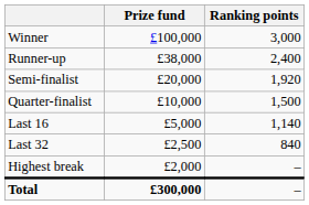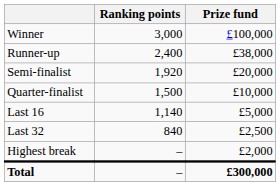 <table class="wikitable">
 <tr>
 <th width=110px></th>
+<th width=110px align="right">Ranking points</th>
 <th width=110px align="right">Prize fund</th>
-<th width=110px align="right">Ranking points</th>
 </tr>
 <tr>
 <td>Winner</td>
+<td align="right">3,000</td>
 <td align="right"><a href='#'>£</a>100,000</td>
-<td align="right">3,000</td>
 </tr>
 <tr>
 <td>Runner-up</td>
+<td align="right">2,400</td>
 <td align="right">£38,000</td>
-<td align="right">2,400</td>
 </tr>
 <tr>
 <td>Semi-finalist</td>
+<td align="right">1,920</td>
 <td align="right">£20,000</td>
-<td align="right">1,920</td>
 </tr>
 <tr>
 <td>Quarter-finalist</td>
+<td align="right">1,500</td>
 <td align="right">£10,000</td>
-<td align="right">1,500</td>
 </tr>
 <tr>
 <td>Last 16</td>
+<td align="right">1,140</td>
 <td align="right">£5,000</td>
-<td align="right">1,140</td>
 </tr>
 <tr>
 <td>Last 32</td>
+<td align="right">840</td>
 <td align="right">£2,500</td>
-<td align="right">840</td>
 </tr>
 <tr>
 <td>Highest break</td>
+<td align="right">–</td>
 <td align="right">£2,000</td>
-<td align="right">–</td>
 </tr>
 <tr style="border-top:medium solid">
 <td><strong>Total</strong></td>
+<td align="right">–</td>
 <td align="right"><strong>£300,000</strong></td>
-<td align="right">–</td>
 </tr>
 </table>
